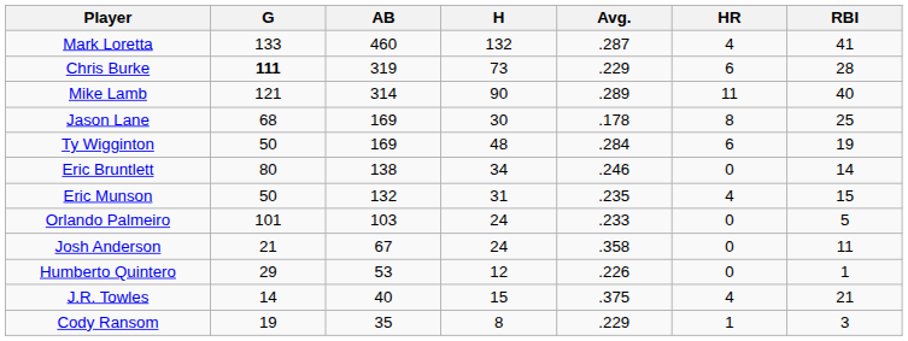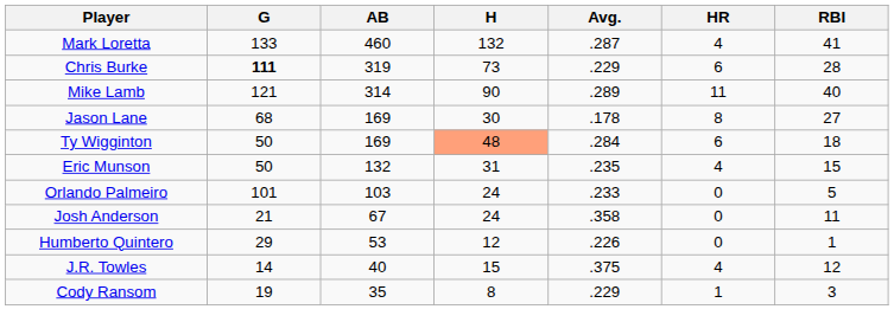 <table class="wikitable sortable">
 <tr>
 <th bgcolor="#DDDDFF" width="16%">Player</th>
 <th bgcolor="#DDDDFF" width="9%">G</th>
 <th bgcolor="#DDDDFF" width="9%">AB</th>
 <th bgcolor="#DDDDFF" width="9%">H</th>
 <th bgcolor="#DDDDFF" width="9%">Avg.</th>
 <th bgcolor="#DDDDFF" width="9%">HR</th>
 <th bgcolor="#DDDDFF" width="9%">RBI</th>
 </tr>
 <tr align="center">
 <td><a href='#'>Mark Loretta</a></td>
 <td>133</td>
 <td>460</td>
 <td>132</td>
 <td>.287</td>
 <td>4</td>
 <td>41</td>
 </tr>
 <tr align=center>
 <td><a href='#'>Chris Burke</a></td>
 <td><strong>111</strong></td>
 <td>319</td>
 <td>73</td>
 <td>.229</td>
 <td>6</td>
 <td>28</td>
 </tr>
 <tr align=center>
 <td><a href='#'>Mike Lamb</a></td>
 <td>121</td>
 <td>314</td>
 <td>90</td>
 <td>.289</td>
 <td>11</td>
 <td>40</td>
 </tr>
 <tr align=center>
 <td><a href='#'>Jason Lane</a></td>
 <td>68</td>
 <td>169</td>
 <td>30</td>
 <td>.178</td>
 <td>8</td>
-<td>25</td>
+<td>27</td>
 </tr>
 <tr align=center>
 <td><a href='#'>Ty Wigginton</a></td>
 <td>50</td>
 <td>169</td>
-<td>48</td>
+<td style="background: lightsalmon;">48</td>
 <td>.284</td>
 <td>6</td>
-<td>19</td>
-</tr>
-<tr align=center>
-<td><a href='#'>Eric Bruntlett</a></td>
-<td>80</td>
-<td>138</td>
-<td>34</td>
-<td>.246</td>
-<td>0</td>
-<td>14</td>
+<td>18</td>
 </tr>
 <tr align=center>
 <td><a href='#'>Eric Munson</a></td>
 <td>50</td>
 <td>132</td>
 <td>31</td>
 <td>.235</td>
 <td>4</td>
 <td>15</td>
 </tr>
 <tr align=center>
 <td><a href='#'>Orlando Palmeiro</a></td>
 <td>101</td>
 <td>103</td>
 <td>24</td>
 <td>.233</td>
 <td>0</td>
 <td>5</td>
 </tr>
 <tr align=center>
 <td><a href='#'>Josh Anderson</a></td>
 <td>21</td>
 <td>67</td>
 <td>24</td>
 <td>.358</td>
 <td>0</td>
 <td>11</td>
 </tr>
 <tr align=center>
 <td><a href='#'>Humberto Quintero</a></td>
 <td>29</td>
 <td>53</td>
 <td>12</td>
 <td>.226</td>
 <td>0</td>
 <td>1</td>
 </tr>
 <tr align=center>
 <td><a href='#'>J.R. Towles</a></td>
 <td>14</td>
 <td>40</td>
 <td>15</td>
 <td>.375</td>
 <td>4</td>
-<td>21</td>
+<td>12</td>
 </tr>
 <tr align=center>
 <td><a href='#'>Cody Ransom</a></td>
 <td>19</td>
 <td>35</td>
 <td>8</td>
 <td>.229</td>
 <td>1</td>
 <td>3</td>
 </tr>
 </table>
